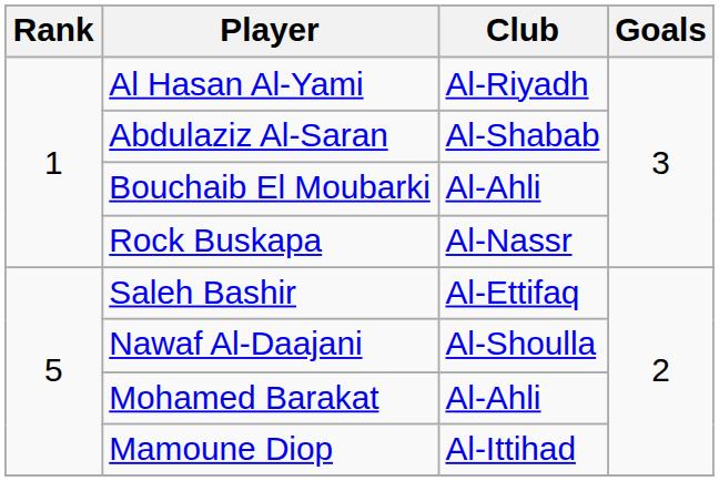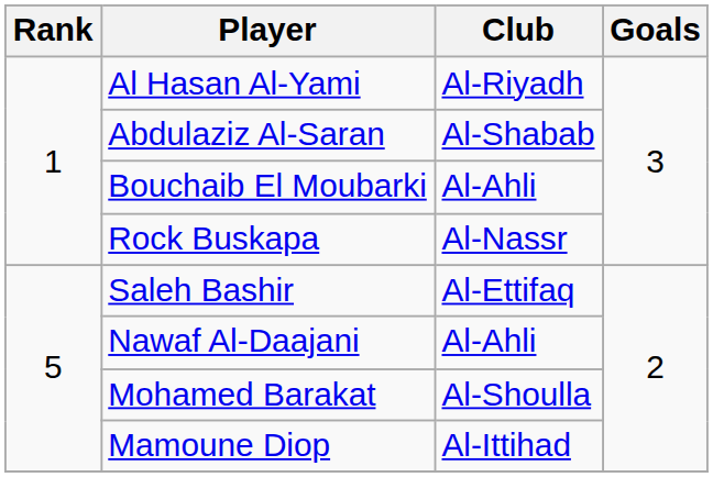 <table class="wikitable sortable" style="text-align:center">
 <tr>
 <th>Rank</th>
 <th>Player</th>
 <th>Club</th>
 <th>Goals</th>
 </tr>
 <tr>
 <td rowspan=4>1</td>
 <td align="left"> <a href='#'>Al Hasan Al-Yami</a></td>
 <td align="left"><a href='#'>Al-Riyadh</a></td>
 <td rowspan=4>3</td>
 </tr>
 <tr>
 <td align="left"> <a href='#'>Abdulaziz Al-Saran</a></td>
 <td align="left"><a href='#'>Al-Shabab</a></td>
 </tr>
 <tr>
 <td align="left"> <a href='#'>Bouchaib El Moubarki</a></td>
 <td align="left"><a href='#'>Al-Ahli</a></td>
 </tr>
 <tr>
 <td align="left"> <a href='#'>Rock Buskapa</a></td>
 <td align="left"><a href='#'>Al-Nassr</a></td>
 </tr>
 <tr>
 <td rowspan=4>5</td>
 <td align="left"> <a href='#'>Saleh Bashir</a></td>
 <td align="left"><a href='#'>Al-Ettifaq</a></td>
 <td rowspan=4>2</td>
 </tr>
 <tr>
 <td align="left"> <a href='#'>Nawaf Al-Daajani</a></td>
-<td align="left"><a href='#'>Al-Shoulla</a></td>
+<td align="left"><a href='#'>Al-Ahli</a></td>
 </tr>
 <tr>
 <td align="left"> <a href='#'>Mohamed Barakat</a></td>
-<td align="left"><a href='#'>Al-Ahli</a></td>
+<td align="left"><a href='#'>Al-Shoulla</a></td>
 </tr>
 <tr>
 <td align="left"> <a href='#'>Mamoune Diop</a></td>
 <td align="left"><a href='#'>Al-Ittihad</a></td>
 </tr>
 <tr>
 </tr>
 </table>
